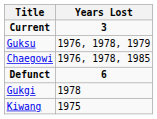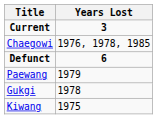 <table class="wikitable">
 <tr>
 <th>Title</th>
 <th>Years Lost</th>
 </tr>
 <tr>
 <td align="center"><strong>Current</strong></td>
 <td align="center"><strong>3</strong></td>
 </tr>
 <tr>
-<td> <a href='#'>Guksu</a></td>
-<td>1976, 1978, 1979</td>
-</tr>
-<tr>
 <td> <a href='#'>Chaegowi</a></td>
 <td>1976, 1978, 1985</td>
 </tr>
 <tr>
 <td align="center"><strong>Defunct</strong></td>
 <td align="center"><strong>6</strong></td>
+</tr>
+<tr>
+<td> <a href='#'>Paewang</a></td>
+<td>1979</td>
 </tr>
 <tr>
 <td> <a href='#'>Gukgi</a></td>
 <td>1978</td>
 </tr>
 <tr>
 <td> <a href='#'>Kiwang</a></td>
 <td>1975</td>
 </tr>
 </table>
